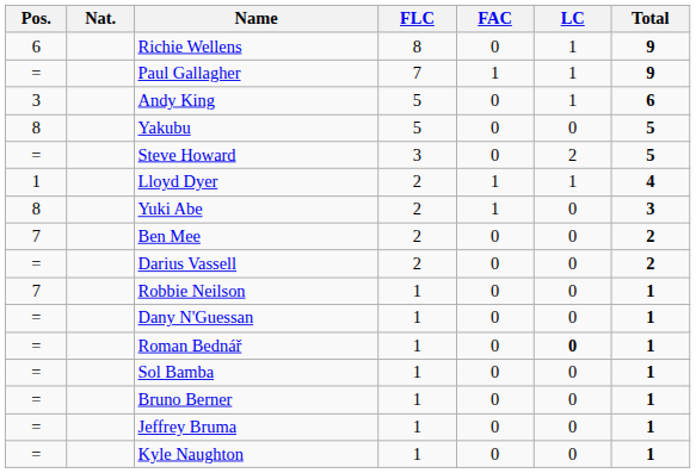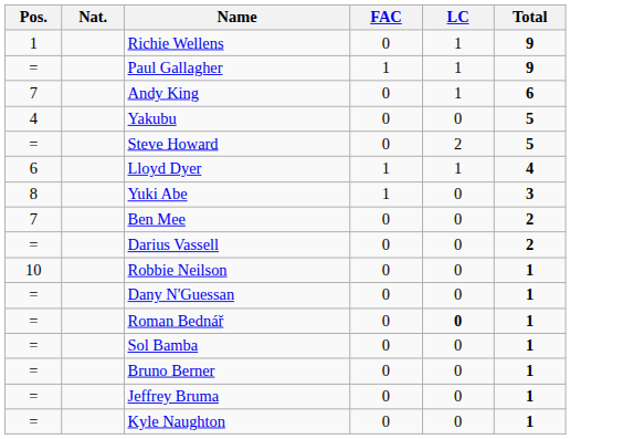 <table class="wikitable sortable">
 <tr>
 <th width=50>Pos.</th>
 <th width=55>Nat.</th>
 <th width=220>Name</th>
-<th width=65><a href='#'>FLC</a></th>
 <th width=65><a href='#'>FAC</a></th>
 <th width=65><a href='#'>LC</a></th>
 <th width=65>Total</th>
 </tr>
 <tr>
-<td align=center>6</td>
+<td align=center>1</td>
 <td align=center></td>
 <td><a href='#'>Richie Wellens</a></td>
-<td align=center>8</td>
 <td align=center>0</td>
 <td align=center>1</td>
 <td align=center><strong>9</strong></td>
 </tr>
 <tr>
 <td align=center>=</td>
 <td align=center></td>
 <td><a href='#'>Paul Gallagher</a></td>
-<td align=center>7</td>
 <td align=center>1</td>
 <td align=center>1</td>
 <td align=center><strong>9</strong></td>
 </tr>
 <tr>
-<td align=center>3</td>
+<td align=center>7</td>
 <td align=center></td>
 <td><a href='#'>Andy King</a></td>
-<td align=center>5</td>
 <td align=center>0</td>
 <td align=center>1</td>
 <td align=center><strong>6</strong></td>
 </tr>
 <tr>
-<td align=center>8</td>
+<td align=center>4</td>
 <td align=center></td>
 <td><a href='#'>Yakubu</a></td>
-<td align=center>5</td>
 <td align=center>0</td>
 <td align=center>0</td>
 <td align=center><strong>5</strong></td>
 </tr>
 <tr>
 <td align=center>=</td>
 <td align=center></td>
 <td><a href='#'>Steve Howard</a></td>
-<td align=center>3</td>
 <td align=center>0</td>
 <td align=center>2</td>
 <td align=center><strong>5</strong></td>
 </tr>
 <tr>
-<td align=center>1</td>
+<td align=center>6</td>
 <td align=center></td>
 <td><a href='#'>Lloyd Dyer</a></td>
-<td align=center>2</td>
 <td align=center>1</td>
 <td align=center>1</td>
 <td align=center><strong>4</strong></td>
 </tr>
 <tr>
 <td align=center>8</td>
 <td align=center></td>
 <td><a href='#'>Yuki Abe</a></td>
-<td align=center>2</td>
 <td align=center>1</td>
 <td align=center>0</td>
 <td align=center><strong>3</strong></td>
 </tr>
 <tr>
 <td align=center>7</td>
 <td align=center></td>
 <td><a href='#'>Ben Mee</a></td>
-<td align=center>2</td>
 <td align=center>0</td>
 <td align=center>0</td>
 <td align=center><strong>2</strong></td>
 </tr>
 <tr>
 <td align=center>=</td>
 <td align=center></td>
 <td><a href='#'>Darius Vassell</a></td>
-<td align=center>2</td>
 <td align=center>0</td>
 <td align=center>0</td>
 <td align=center><strong>2</strong></td>
 </tr>
 <tr>
-<td align=center>7</td>
+<td align=center>10</td>
 <td align=center></td>
 <td><a href='#'>Robbie Neilson</a></td>
-<td align=center>1</td>
 <td align=center>0</td>
 <td align=center>0</td>
 <td align=center><strong>1</strong></td>
 </tr>
 <tr>
 <td align=center>=</td>
 <td align=center></td>
 <td><a href='#'>Dany N'Guessan</a></td>
-<td align=center>1</td>
 <td align=center>0</td>
 <td align=center>0</td>
 <td align=center><strong>1</strong></td>
 </tr>
 <tr>
 <td align=center>=</td>
 <td align=center></td>
 <td><a href='#'>Roman Bednář</a></td>
-<td align=center>1</td>
 <td align=center>0</td>
 <td align=center><strong>0</strong></td>
 <td align=center><strong>1</strong></td>
 </tr>
 <tr>
 <td align=center>=</td>
 <td align=center></td>
 <td><a href='#'>Sol Bamba</a></td>
-<td align=center>1</td>
 <td align=center>0</td>
 <td align=center>0</td>
 <td align=center><strong>1</strong></td>
 </tr>
 <tr>
 <td align=center>=</td>
 <td align=center></td>
 <td><a href='#'>Bruno Berner</a></td>
-<td align=center>1</td>
 <td align=center>0</td>
 <td align=center>0</td>
 <td align=center><strong>1</strong></td>
 </tr>
 <tr>
 <td align=center>=</td>
 <td align=center></td>
 <td><a href='#'>Jeffrey Bruma</a></td>
-<td align=center>1</td>
 <td align=center>0</td>
 <td align=center>0</td>
 <td align=center><strong>1</strong></td>
 </tr>
 <tr>
 <td align=center>=</td>
 <td align=center></td>
 <td><a href='#'>Kyle Naughton</a></td>
-<td align=center>1</td>
 <td align=center>0</td>
 <td align=center>0</td>
 <td align=center><strong>1</strong></td>
 </tr>
 </table>
